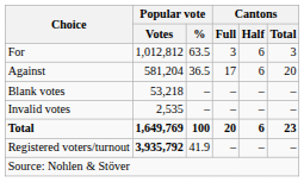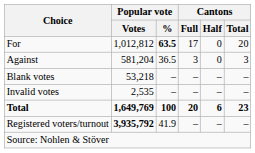 <table class=wikitable style=text-align:right>
 <tr>
 <th rowspan=2>Choice</th>
 <th colspan=2>Popular vote</th>
 <th colspan=3>Cantons</th>
 </tr>
 <tr>
 <th>Votes</th>
 <th>%</th>
 <th>Full</th>
 <th>Half</th>
 <th>Total</th>
 </tr>
 <tr>
 <td align=left>For</td>
 <td>1,012,812</td>
-<td>63.5</td>
-<td>3</td>
-<td>6</td>
-<td>3</td>
+<td><strong>63.5</strong></td>
+<td>17</td>
+<td>0</td>
+<td>20</td>
 </tr>
 <tr>
 <td align=left>Against</td>
 <td>581,204</td>
 <td>36.5</td>
-<td>17</td>
-<td>6</td>
-<td>20</td>
+<td>3</td>
+<td>0</td>
+<td>3</td>
 </tr>
 <tr>
 <td align=left>Blank votes</td>
 <td>53,218</td>
 <td>–</td>
 <td>–</td>
 <td>–</td>
 <td>–</td>
 </tr>
 <tr>
 <td align=left>Invalid votes</td>
 <td>2,535</td>
 <td>–</td>
 <td>–</td>
 <td>–</td>
 <td>–</td>
 </tr>
 <tr>
 <td align=left><strong>Total</strong></td>
 <td><strong>1,649,769</strong></td>
 <td><strong>100</strong></td>
 <td><strong>20</strong></td>
 <td><strong>6</strong></td>
 <td><strong>23</strong></td>
 </tr>
 <tr>
 <td align=left>Registered voters/turnout</td>
 <td><strong>3,935,792</strong></td>
 <td>41.9</td>
 <td>–</td>
 <td>–</td>
 <td>–</td>
 </tr>
 <tr>
 <td align=left colspan=6>Source: Nohlen & Stöver</td>
 </tr>
 </table>
